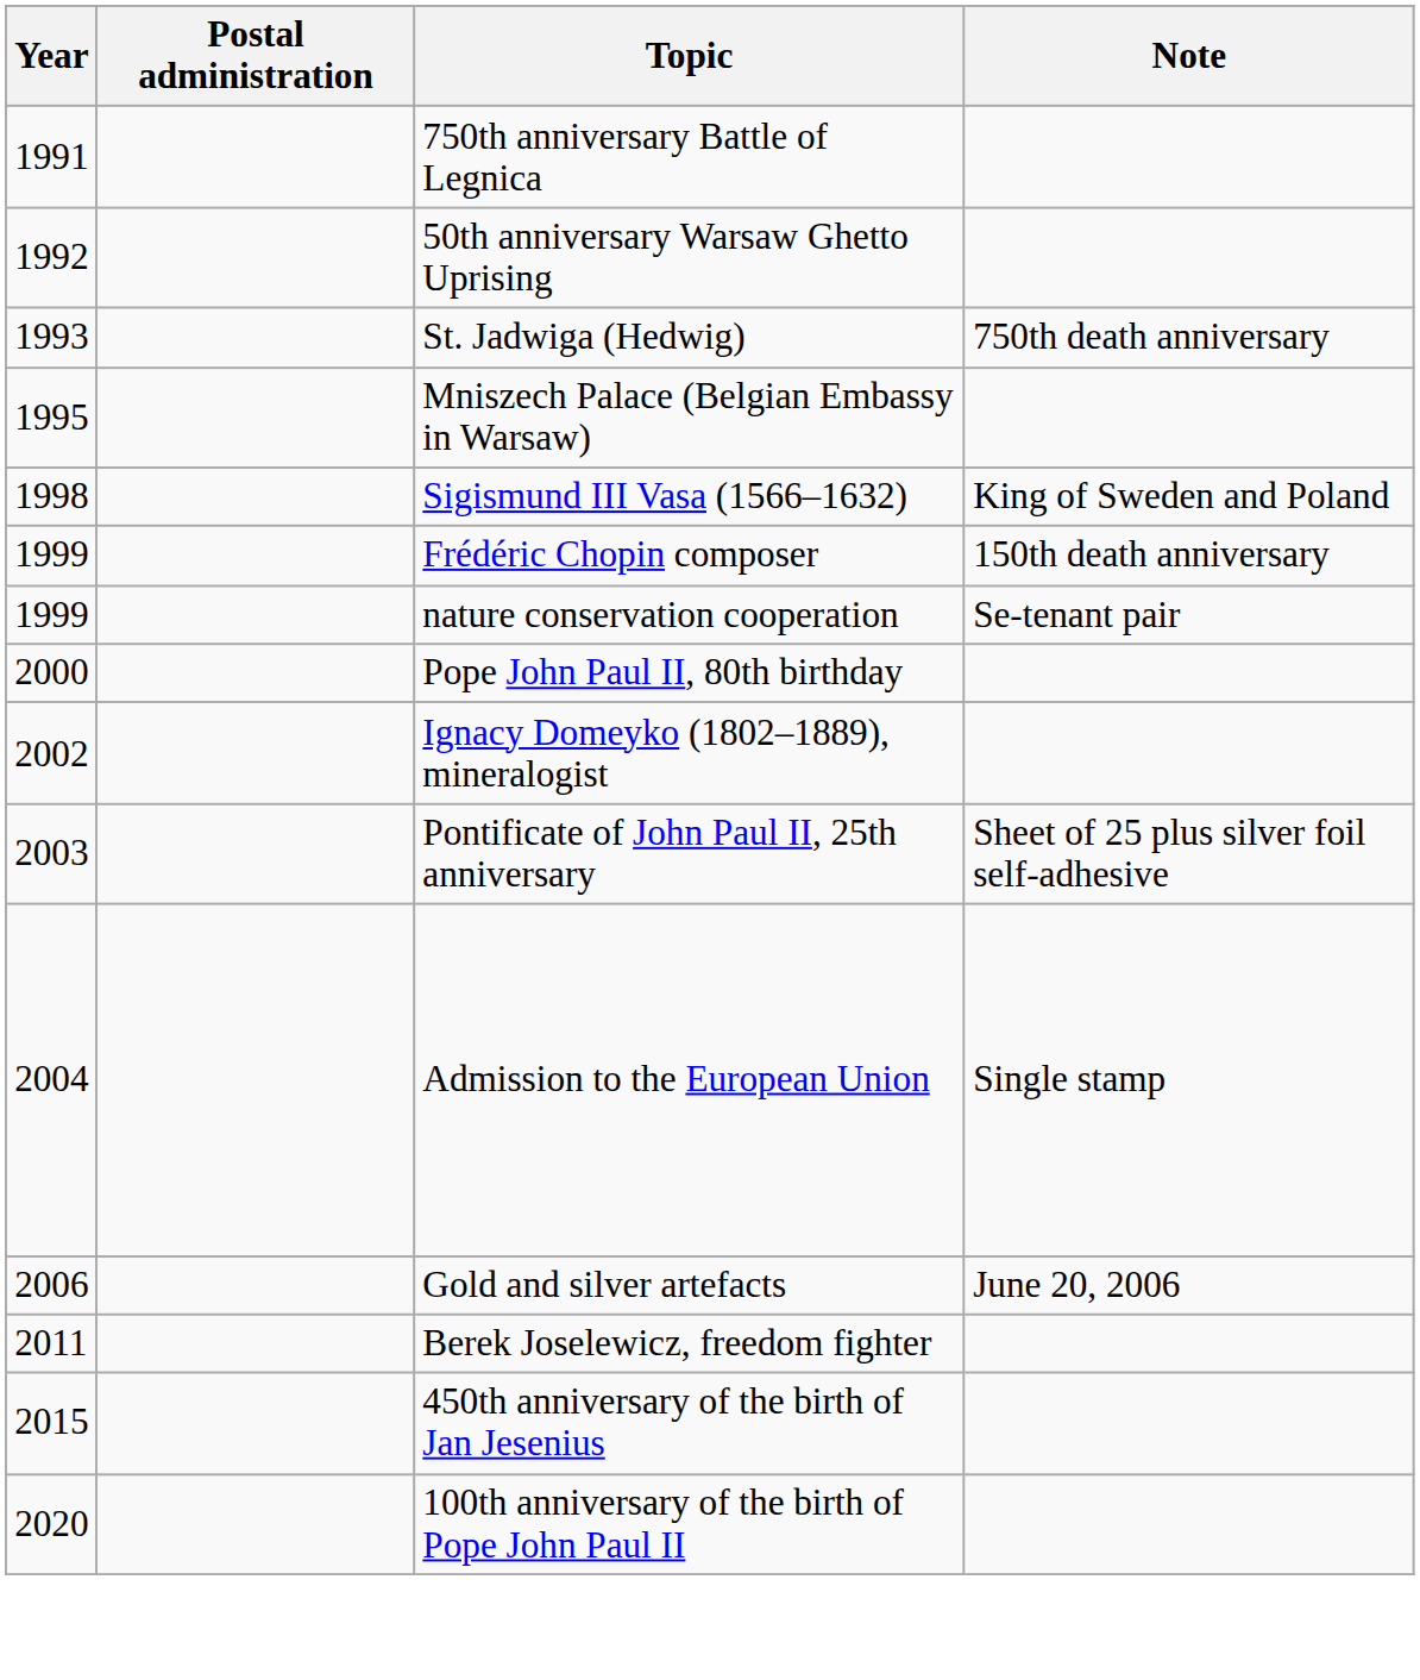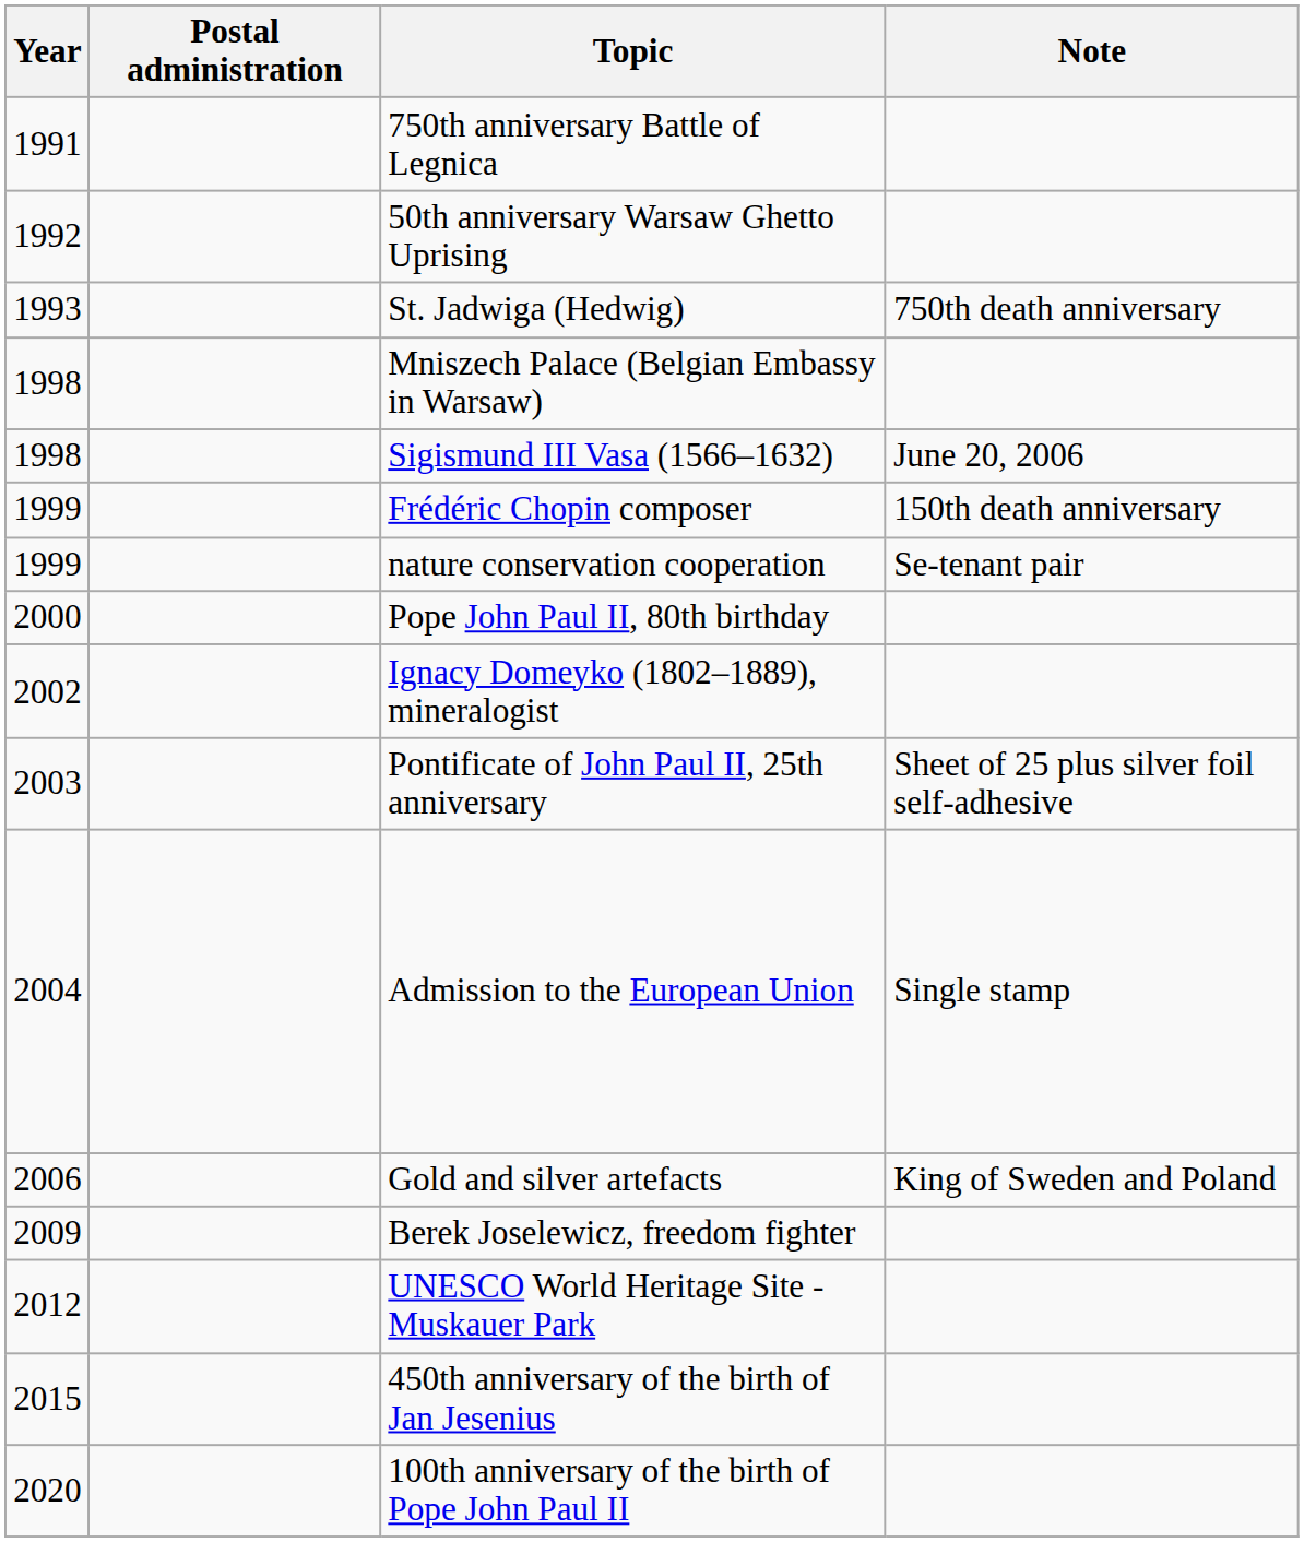 <table class="wikitable">
 <tr>
 <th>Year</th>
 <th>Postal administration</th>
 <th>Topic</th>
 <th>Note</th>
 </tr>
 <tr>
 <td>1991</td>
 <td></td>
 <td>750th anniversary Battle of Legnica</td>
 <td></td>
 </tr>
 <tr>
 <td>1992</td>
 <td></td>
 <td>50th anniversary Warsaw Ghetto Uprising</td>
 <td></td>
 </tr>
 <tr>
 <td>1993</td>
 <td></td>
 <td>St. Jadwiga (Hedwig)</td>
 <td>750th death anniversary</td>
 </tr>
 <tr>
-<td>1995</td>
+<td>1998</td>
 <td></td>
 <td>Mniszech Palace (Belgian Embassy in Warsaw)</td>
 <td></td>
 </tr>
 <tr>
 <td>1998</td>
 <td></td>
 <td><a href='#'>Sigismund III Vasa</a> (1566–1632)</td>
-<td>King of Sweden and Poland</td>
+<td>June 20, 2006</td>
 </tr>
 <tr>
 <td>1999</td>
 <td></td>
 <td><a href='#'>Frédéric Chopin</a> composer</td>
 <td>150th death anniversary</td>
 </tr>
 <tr>
 <td>1999</td>
 <td></td>
 <td>nature conservation cooperation</td>
 <td>Se-tenant pair</td>
 </tr>
 <tr>
 <td>2000</td>
 <td></td>
 <td>Pope <a href='#'>John Paul II</a>, 80th birthday</td>
 <td></td>
 </tr>
 <tr>
 <td>2002</td>
 <td></td>
 <td><a href='#'>Ignacy Domeyko</a> (1802–1889), mineralogist</td>
 <td></td>
 </tr>
 <tr>
 <td>2003</td>
 <td></td>
 <td>Pontificate of <a href='#'>John Paul II</a>, 25th anniversary</td>
 <td>Sheet of 25 plus silver foil self-adhesive</td>
 </tr>
 <tr>
 <td>2004</td>
 <td><br><br><br><br><br><br><br><br></td>
 <td>Admission to the <a href='#'>European Union</a></td>
 <td>Single stamp</td>
 </tr>
 <tr>
 <td>2006</td>
 <td></td>
 <td>Gold and silver artefacts</td>
-<td>June 20, 2006</td>
+<td>King of Sweden and Poland</td>
 </tr>
 <tr>
-<td>2011</td>
+<td>2009</td>
 <td></td>
 <td>Berek Joselewicz, freedom fighter</td>
+<td></td>
+</tr>
+<tr>
+<td>2012</td>
+<td></td>
+<td><a href='#'>UNESCO</a> World Heritage Site - <a href='#'>Muskauer Park</a></td>
 <td></td>
 </tr>
 <tr>
 <td>2015</td>
 <td><br><br></td>
 <td>450th anniversary of the birth of <a href='#'>Jan Jesenius</a></td>
 <td></td>
 </tr>
 <tr>
 <td>2020</td>
 <td></td>
 <td>100th anniversary of the birth of <a href='#'>Pope John Paul II</a></td>
 <td></td>
 </tr>
 </table>
